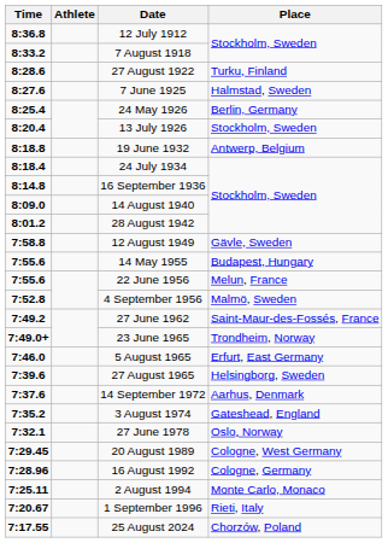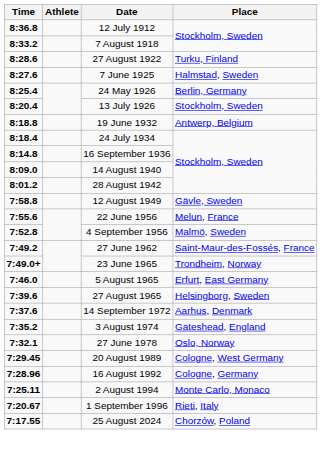 <table class="wikitable">
 <tr>
 <th>Time</th>
 <th>Athlete</th>
 <th>Date</th>
 <th>Place</th>
 </tr>
 <tr>
 <td align="center"><strong>8:36.8</strong></td>
 <td></td>
 <td align="center">12 July 1912</td>
 <td rowspan="2"><a href='#'>Stockholm, Sweden</a></td>
 </tr>
 <tr>
 <td align="center"><strong>8:33.2</strong></td>
 <td></td>
 <td align="center">7 August 1918</td>
 </tr>
 <tr>
 <td align="center"><strong>8:28.6</strong></td>
 <td></td>
 <td align="center">27 August 1922</td>
 <td><a href='#'>Turku, Finland</a></td>
 </tr>
 <tr>
 <td align="center"><strong>8:27.6</strong></td>
 <td></td>
 <td align="center">7 June 1925</td>
 <td><a href='#'>Halmstad</a>, <a href='#'>Sweden</a></td>
 </tr>
 <tr>
 <td align="center"><strong>8:25.4</strong></td>
 <td rowspan="2"></td>
 <td align="center">24 May 1926</td>
 <td><a href='#'>Berlin, Germany</a></td>
 </tr>
 <tr>
 <td align="center"><strong>8:20.4</strong></td>
 <td align="center">13 July 1926</td>
 <td><a href='#'>Stockholm, Sweden</a></td>
 </tr>
 <tr>
 <td align="center"><strong>8:18.8</strong></td>
 <td></td>
 <td align="center">19 June 1932</td>
 <td><a href='#'>Antwerp, Belgium</a></td>
 </tr>
 <tr>
 <td align="center"><strong>8:18.4</strong></td>
 <td></td>
 <td align="center">24 July 1934</td>
 <td rowspan="4"><a href='#'>Stockholm, Sweden</a></td>
 </tr>
 <tr>
 <td align="center"><strong>8:14.8</strong></td>
 <td></td>
 <td align="center">16 September 1936</td>
 </tr>
 <tr>
 <td align="center"><strong>8:09.0</strong></td>
 <td></td>
 <td align="center">14 August 1940</td>
 </tr>
 <tr>
 <td align="center"><strong>8:01.2</strong></td>
 <td></td>
 <td align="center">28 August 1942</td>
 </tr>
 <tr>
 <td align="center"><strong>7:58.8</strong></td>
 <td></td>
 <td align="center">12 August 1949</td>
 <td><a href='#'>Gävle, Sweden</a></td>
-</tr>
-<tr>
-<td align="center"><strong>7:55.6</strong></td>
-<td></td>
-<td align="center">14 May 1955</td>
-<td><a href='#'>Budapest, Hungary</a></td>
 </tr>
 <tr>
 <td align="center"><strong>7:55.6</strong></td>
 <td rowspan="2"></td>
 <td align="center">22 June 1956</td>
 <td><a href='#'>Melun</a>, <a href='#'>France</a></td>
 </tr>
 <tr>
 <td align="center"><strong>7:52.8</strong></td>
 <td align="center">4 September 1956</td>
 <td><a href='#'>Malmö</a>, <a href='#'>Sweden</a></td>
 </tr>
 <tr>
 <td align="center"><strong>7:49.2</strong></td>
 <td rowspan="2"></td>
 <td align="center">27 June 1962</td>
 <td><a href='#'>Saint-Maur-des-Fossés</a>, <a href='#'>France</a></td>
 </tr>
 <tr>
 <td align="center"><strong>7:49.0+</strong></td>
 <td align="center">23 June 1965</td>
 <td><a href='#'>Trondheim</a>, <a href='#'>Norway</a></td>
 </tr>
 <tr>
 <td align="center"><strong>7:46.0</strong></td>
 <td></td>
 <td align="center">5 August 1965</td>
 <td><a href='#'>Erfurt</a>, <a href='#'>East Germany</a></td>
 </tr>
 <tr>
 <td align="center"><strong>7:39.6</strong></td>
 <td></td>
 <td align="center">27 August 1965</td>
 <td><a href='#'>Helsingborg</a>, <a href='#'>Sweden</a></td>
 </tr>
 <tr>
 <td align="center"><strong>7:37.6</strong></td>
 <td></td>
 <td align="center">14 September 1972</td>
 <td><a href='#'>Aarhus</a>, <a href='#'>Denmark</a></td>
 </tr>
 <tr>
 <td align="center"><strong>7:35.2</strong></td>
 <td></td>
 <td align="center">3 August 1974</td>
 <td><a href='#'>Gateshead</a>, <a href='#'>England</a></td>
 </tr>
 <tr>
 <td align="center"><strong>7:32.1</strong></td>
 <td></td>
 <td align="center">27 June 1978</td>
 <td><a href='#'>Oslo, Norway</a></td>
 </tr>
 <tr>
 <td align="center"><strong>7:29.45</strong></td>
 <td></td>
 <td align="center">20 August 1989</td>
 <td><a href='#'>Cologne</a>, <a href='#'>West Germany</a></td>
 </tr>
 <tr>
 <td align="center"><strong>7:28.96</strong></td>
 <td></td>
 <td align="center">16 August 1992</td>
 <td><a href='#'>Cologne</a>, <a href='#'>Germany</a></td>
 </tr>
 <tr>
 <td align="center"><strong>7:25.11</strong></td>
 <td></td>
 <td align="center">2 August 1994</td>
 <td><a href='#'>Monte Carlo, Monaco</a></td>
 </tr>
 <tr>
 <td align="center"><strong>7:20.67</strong></td>
 <td></td>
 <td align="center">1 September 1996</td>
 <td><a href='#'>Rieti</a>, <a href='#'>Italy</a></td>
 </tr>
 <tr>
 <td><strong>7:17.55</strong></td>
 <td></td>
 <td align="center">25 August 2024</td>
 <td><a href='#'>Chorzów</a>, <a href='#'>Poland</a></td>
 </tr>
 </table>
